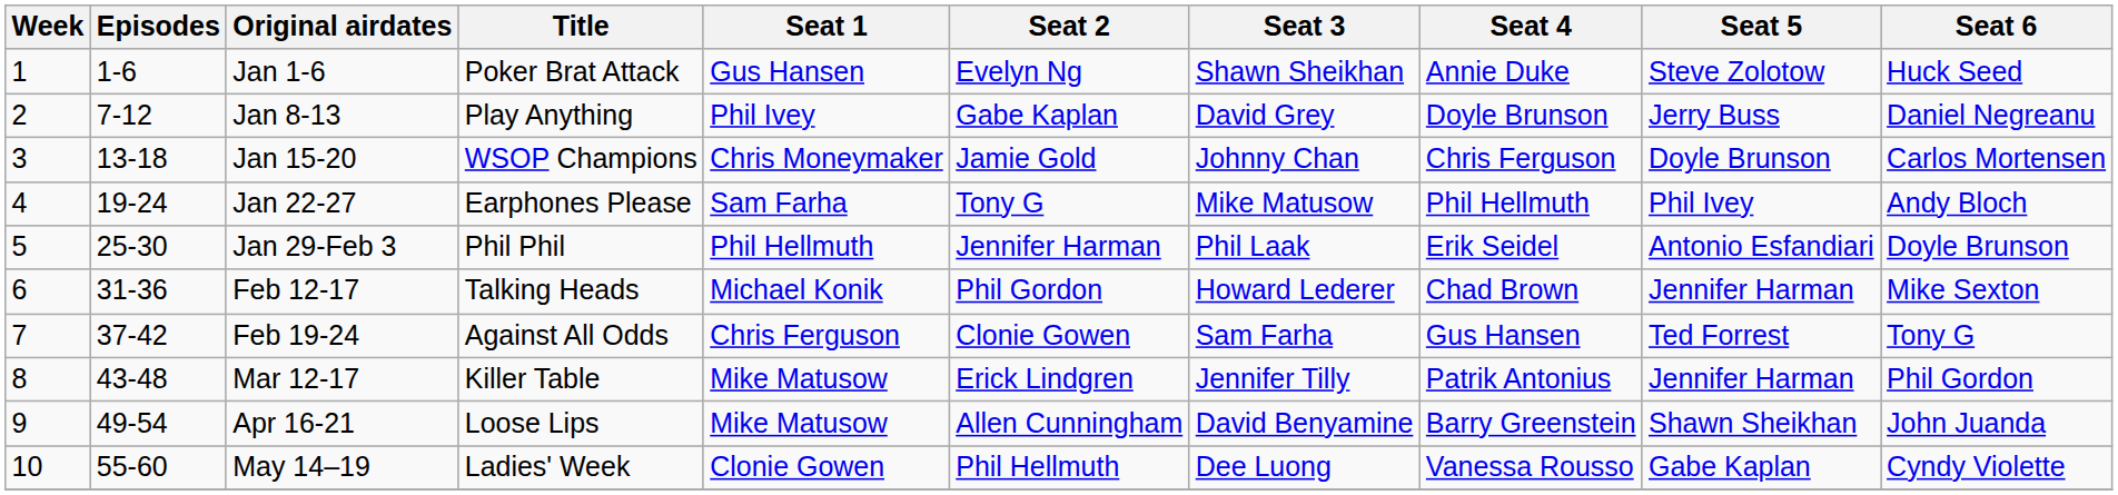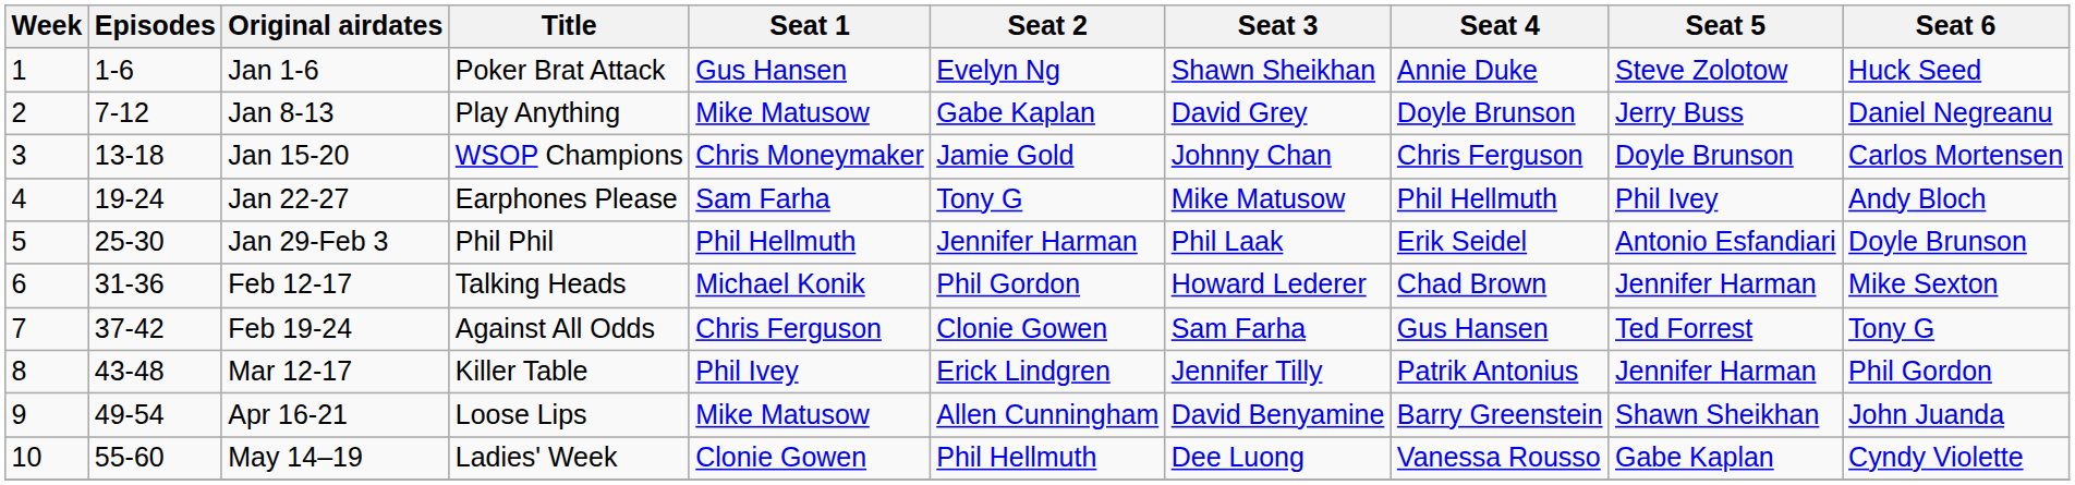 <table class="wikitable" >
 <tr>
 <th>Week</th>
 <th>Episodes</th>
 <th>Original airdates</th>
 <th>Title</th>
 <th>Seat 1</th>
 <th>Seat 2</th>
 <th>Seat 3</th>
 <th>Seat 4</th>
 <th>Seat 5</th>
 <th>Seat 6</th>
 </tr>
 <tr>
 <td>1</td>
 <td>1-6</td>
 <td>Jan 1-6</td>
 <td>Poker Brat Attack</td>
 <td><a href='#'>Gus Hansen</a></td>
 <td><a href='#'>Evelyn Ng</a></td>
 <td><a href='#'>Shawn Sheikhan</a></td>
 <td><a href='#'>Annie Duke</a></td>
 <td><a href='#'>Steve Zolotow</a></td>
 <td><a href='#'>Huck Seed</a></td>
 </tr>
 <tr>
 <td>2</td>
 <td>7-12</td>
 <td>Jan 8-13</td>
 <td>Play Anything</td>
-<td><a href='#'>Phil Ivey</a></td>
+<td><a href='#'>Mike Matusow</a></td>
 <td><a href='#'>Gabe Kaplan</a></td>
 <td><a href='#'>David Grey</a></td>
 <td><a href='#'>Doyle Brunson</a></td>
 <td><a href='#'>Jerry Buss</a></td>
 <td><a href='#'>Daniel Negreanu</a></td>
 </tr>
 <tr>
 <td>3</td>
 <td>13-18</td>
 <td>Jan 15-20</td>
 <td><a href='#'>WSOP</a> Champions</td>
 <td><a href='#'>Chris Moneymaker</a></td>
 <td><a href='#'>Jamie Gold</a></td>
 <td><a href='#'>Johnny Chan</a></td>
 <td><a href='#'>Chris Ferguson</a></td>
 <td><a href='#'>Doyle Brunson</a></td>
 <td><a href='#'>Carlos Mortensen</a></td>
 </tr>
 <tr>
 <td>4</td>
 <td>19-24</td>
 <td>Jan 22-27</td>
 <td>Earphones Please</td>
 <td><a href='#'>Sam Farha</a></td>
 <td><a href='#'>Tony G</a></td>
 <td><a href='#'>Mike Matusow</a></td>
 <td><a href='#'>Phil Hellmuth</a></td>
 <td><a href='#'>Phil Ivey</a></td>
 <td><a href='#'>Andy Bloch</a></td>
 </tr>
 <tr>
 <td>5</td>
 <td>25-30</td>
 <td>Jan 29-Feb 3</td>
 <td>Phil Phil</td>
 <td><a href='#'>Phil Hellmuth</a></td>
 <td><a href='#'>Jennifer Harman</a></td>
 <td><a href='#'>Phil Laak</a></td>
 <td><a href='#'>Erik Seidel</a></td>
 <td><a href='#'>Antonio Esfandiari</a></td>
 <td><a href='#'>Doyle Brunson</a></td>
 </tr>
 <tr>
 <td>6</td>
 <td>31-36</td>
 <td>Feb 12-17</td>
 <td>Talking Heads</td>
 <td><a href='#'>Michael Konik</a></td>
 <td><a href='#'>Phil Gordon</a></td>
 <td><a href='#'>Howard Lederer</a></td>
 <td><a href='#'>Chad Brown</a></td>
 <td><a href='#'>Jennifer Harman</a></td>
 <td><a href='#'>Mike Sexton</a></td>
 </tr>
 <tr>
 <td>7</td>
 <td>37-42</td>
 <td>Feb 19-24</td>
 <td>Against All Odds</td>
 <td><a href='#'>Chris Ferguson</a></td>
 <td><a href='#'>Clonie Gowen</a></td>
 <td><a href='#'>Sam Farha</a></td>
 <td><a href='#'>Gus Hansen</a></td>
 <td><a href='#'>Ted Forrest</a></td>
 <td><a href='#'>Tony G</a></td>
 </tr>
 <tr>
 <td>8</td>
 <td>43-48</td>
 <td>Mar 12-17</td>
 <td>Killer Table</td>
-<td><a href='#'>Mike Matusow</a></td>
+<td><a href='#'>Phil Ivey</a></td>
 <td><a href='#'>Erick Lindgren</a></td>
 <td><a href='#'>Jennifer Tilly</a></td>
 <td><a href='#'>Patrik Antonius</a></td>
 <td><a href='#'>Jennifer Harman</a></td>
 <td><a href='#'>Phil Gordon</a></td>
 </tr>
 <tr>
 <td>9</td>
 <td>49-54</td>
 <td>Apr 16-21</td>
 <td>Loose Lips</td>
 <td><a href='#'>Mike Matusow</a></td>
 <td><a href='#'>Allen Cunningham</a></td>
 <td><a href='#'>David Benyamine</a></td>
 <td><a href='#'>Barry Greenstein</a></td>
 <td><a href='#'>Shawn Sheikhan</a></td>
 <td><a href='#'>John Juanda</a></td>
 </tr>
 <tr>
 <td>10</td>
 <td>55-60</td>
 <td>May 14–19</td>
 <td>Ladies' Week</td>
 <td><a href='#'>Clonie Gowen</a></td>
 <td><a href='#'>Phil Hellmuth</a></td>
 <td><a href='#'>Dee Luong</a></td>
 <td><a href='#'>Vanessa Rousso</a></td>
 <td><a href='#'>Gabe Kaplan</a></td>
 <td><a href='#'>Cyndy Violette</a></td>
 </tr>
 <tr>
 </tr>
 </table>
